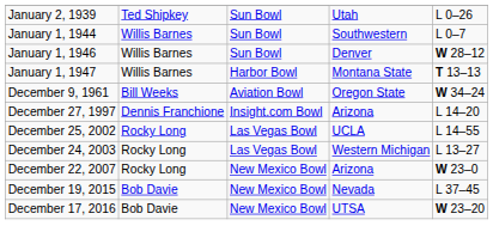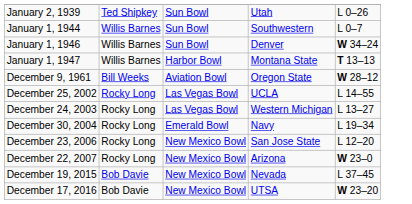 <table class="wikitable">
 <tr>
 </tr>
 <tr>
 <td>January 2, 1939</td>
 <td><a href='#'>Ted Shipkey</a></td>
 <td><a href='#'>Sun Bowl</a></td>
 <td><a href='#'>Utah</a></td>
 <td>L 0–26</td>
 </tr>
 <tr>
 <td>January 1, 1944</td>
 <td><a href='#'>Willis Barnes</a></td>
 <td><a href='#'>Sun Bowl</a></td>
 <td><a href='#'>Southwestern</a></td>
 <td>L 0–7</td>
 </tr>
 <tr>
 <td>January 1, 1946</td>
 <td>Willis Barnes</td>
 <td><a href='#'>Sun Bowl</a></td>
 <td><a href='#'>Denver</a></td>
-<td><strong>W</strong> 28–12</td>
+<td><strong>W</strong> 34–24</td>
 </tr>
 <tr>
 <td>January 1, 1947</td>
 <td>Willis Barnes</td>
 <td><a href='#'>Harbor Bowl</a></td>
 <td><a href='#'>Montana State</a></td>
 <td><strong>T</strong> 13–13</td>
 </tr>
 <tr>
 <td>December 9, 1961</td>
 <td><a href='#'>Bill Weeks</a></td>
 <td><a href='#'>Aviation Bowl</a></td>
 <td><a href='#'>Oregon State</a></td>
-<td><strong>W</strong> 34–24</td>
-</tr>
-<tr>
-<td>December 27, 1997</td>
-<td><a href='#'>Dennis Franchione</a></td>
-<td><a href='#'>Insight.com Bowl</a></td>
-<td><a href='#'>Arizona</a></td>
-<td>L 14–20</td>
+<td><strong>W</strong> 28–12</td>
 </tr>
 <tr>
 <td>December 25, 2002</td>
 <td><a href='#'>Rocky Long</a></td>
 <td><a href='#'>Las Vegas Bowl</a></td>
 <td><a href='#'>UCLA</a></td>
 <td>L 14–55</td>
 </tr>
 <tr>
 <td>December 24, 2003</td>
 <td>Rocky Long</td>
 <td><a href='#'>Las Vegas Bowl</a></td>
 <td><a href='#'>Western Michigan</a></td>
 <td>L 13–27</td>
+</tr>
+<tr>
+<td>December 30, 2004</td>
+<td>Rocky Long</td>
+<td><a href='#'>Emerald Bowl</a></td>
+<td><a href='#'>Navy</a></td>
+<td>L 19–34</td>
+</tr>
+<tr>
+<td>December 23, 2006</td>
+<td>Rocky Long</td>
+<td><a href='#'>New Mexico Bowl</a></td>
+<td><a href='#'>San Jose State</a></td>
+<td>L 12–20</td>
 </tr>
 <tr>
 <td>December 22, 2007</td>
 <td>Rocky Long</td>
 <td><a href='#'>New Mexico Bowl</a></td>
 <td><a href='#'>Arizona</a></td>
 <td><strong>W</strong> 23–0</td>
 </tr>
 <tr>
 <td>December 19, 2015</td>
 <td><a href='#'>Bob Davie</a></td>
 <td><a href='#'>New Mexico Bowl</a></td>
 <td><a href='#'>Nevada</a></td>
 <td>L 37–45</td>
 </tr>
 <tr>
 <td>December 17, 2016</td>
 <td>Bob Davie</td>
 <td><a href='#'>New Mexico Bowl</a></td>
 <td><a href='#'>UTSA</a></td>
 <td><strong>W</strong> 23–20</td>
 </tr>
 </table>
